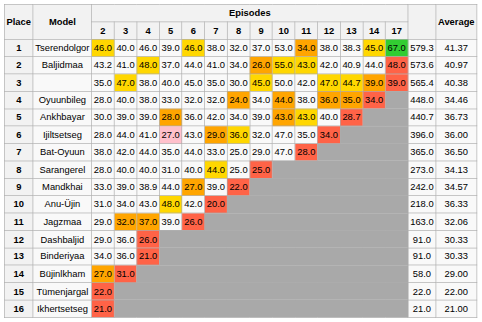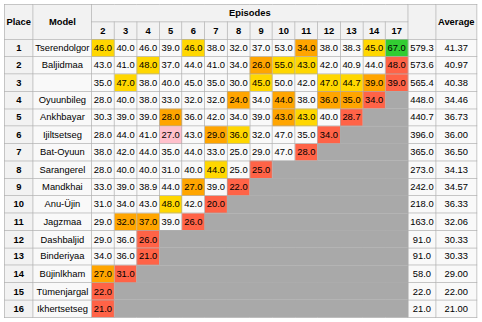 <table class="wikitable sortable" style="text-align: center; font-size:90%; line-height:20px;">
 <tr>
 <th rowspan="2">Place</th>
 <th rowspan="2">Model</th>
 <th colspan="14">Episodes</th>
 <th rowspan="2"></th>
 <th rowspan="2">Average</th>
 </tr>
 <tr>
 <th width="35">2</th>
 <th width="35">3</th>
 <th width="35">4</th>
 <th width="35">5</th>
 <th width="35">6</th>
 <th width="35">7</th>
 <th width="35">8</th>
 <th width="35">9</th>
 <th width="35">10</th>
 <th width="35">11</th>
 <th width="35">12</th>
 <th width="35">13</th>
 <th width="35">14</th>
 <th width="35">17</th>
 </tr>
 <tr>
 <th>1</th>
 <td>Tserendolgor</td>
 <td style="background:gold">46.0</td>
 <td>40.0</td>
 <td>46.0</td>
 <td style="background:">39.0</td>
 <td style="background:gold">46.0</td>
 <td style="background:">38.0</td>
 <td>32.0</td>
 <td>37.0</td>
 <td style="background:">53.0</td>
 <td style="background:orange">34.0</td>
 <td style="background:">38.0</td>
 <td style="background:">38.3</td>
 <td style="background:gold">45.0</td>
 <td style="background:limegreen">67.0</td>
 <td>579.3</td>
 <td>41.37</td>
 </tr>
 <tr>
 <th>2</th>
 <td>Baljidmaa</td>
-<td style="background:">43.2</td>
+<td style="background:">43.0</td>
 <td>41.0</td>
 <td style="background:gold">48.0</td>
 <td>37.0</td>
 <td>44.0</td>
 <td>41.0</td>
 <td style="background:">34.0</td>
 <td style="background:orange">26.0</td>
 <td style="background:gold">55.0</td>
 <td style="background:gold">43.0</td>
 <td>42.0</td>
 <td>40.9</td>
 <td style="background:">44.0</td>
 <td style="background:tomato">48.0</td>
 <td>573.6</td>
 <td>40.97</td>
 </tr>
 <tr>
 <th>3</th>
 <td></td>
 <td>35.0</td>
 <td style="background:gold">47.0</td>
 <td style="background:">38.0</td>
 <td>40.0</td>
 <td>45.0</td>
 <td>35.0</td>
 <td>30.0</td>
 <td style="background:gold">45.0</td>
 <td>50.0</td>
 <td style="background:">42.0</td>
 <td style="background:gold">47.0</td>
 <td style="background:gold">44.7</td>
 <td style="background:orange">39.0</td>
 <td style="background:tomato">39.0</td>
 <td>565.4</td>
 <td>40.38</td>
 </tr>
 <tr>
 <th>4</th>
 <td>Oyuunbileg</td>
 <td>28.0</td>
 <td>40.0</td>
 <td style="background:">38.0</td>
 <td style="background:">33.0</td>
 <td style="background:">32.0</td>
 <td style="background:">32.0</td>
 <td style="background:orange">24.0</td>
 <td>34.0</td>
 <td style="background:orange">44.0</td>
 <td>38.0</td>
 <td style="background:orange">36.0</td>
 <td style="background:orange">35.0</td>
 <td style="background:tomato">34.0</td>
 <td style="background:darkgray"></td>
 <td>448.0</td>
 <td>34.46</td>
 </tr>
 <tr>
 <th>5</th>
 <td>Ankhbayar</td>
-<td>30.0</td>
+<td>30.3</td>
 <td>39.0</td>
 <td>39.0</td>
 <td style="background:orange">28.0</td>
 <td>36.0</td>
 <td>42.0</td>
 <td>34.0</td>
 <td>39.0</td>
 <td style="background:orange">43.0</td>
 <td style="background:gold">43.0</td>
 <td style="background:">40.0</td>
 <td style="background:tomato">28.7</td>
 <td colspan="2" style="background:darkgray"></td>
 <td>440.7</td>
 <td>36.73</td>
 </tr>
 <tr>
 <th>6</th>
 <td>Ijiltsetseg</td>
 <td>28.0</td>
 <td>44.0</td>
 <td>41.0</td>
 <td style="background:pink">27.0</td>
 <td>43.0</td>
 <td style="background:orange">29.0</td>
 <td style="background:gold">36.0</td>
 <td>32.0</td>
 <td>47.0</td>
 <td>35.0</td>
 <td style="background:tomato">34.0</td>
 <td colspan="3" style="background:darkgray"></td>
 <td>396.0</td>
 <td>36.00</td>
 </tr>
 <tr>
 <th>7</th>
 <td>Bat-Oyuun</td>
 <td>38.0</td>
 <td>42.0</td>
 <td>44.0</td>
 <td>35.0</td>
 <td style="background:">44.0</td>
 <td>33.0</td>
 <td>25.0</td>
 <td style="background:">29.0</td>
 <td style="background:">47.0</td>
 <td style="background:tomato">28.0</td>
 <td colspan="4" style="background:darkgray"></td>
 <td>365.0</td>
 <td>36.50</td>
 </tr>
 <tr>
 <th>8</th>
 <td>Sarangerel</td>
 <td>28.0</td>
 <td>40.0</td>
 <td>40.0</td>
 <td>31.0</td>
 <td>40.0</td>
 <td style="background:gold">44.0</td>
 <td>25.0</td>
 <td style="background:tomato">25.0</td>
 <td colspan="6" style="background:darkgray"></td>
 <td>273.0</td>
 <td>34.13</td>
 </tr>
 <tr>
 <th>9</th>
 <td>Mandkhai</td>
 <td>33.0</td>
 <td>39.0</td>
 <td>38.9</td>
 <td>44.0</td>
 <td style="background:orange">27.0</td>
 <td style="background:">39.0</td>
 <td style="background:tomato">22.0</td>
 <td colspan="7" style="background:darkgray"></td>
 <td>242.0</td>
 <td>34.57</td>
 </tr>
 <tr>
 <th>10</th>
 <td>Anu-Üjin</td>
 <td>31.0</td>
 <td>34.0</td>
 <td>43.0</td>
 <td style="background:gold">48.0</td>
 <td>42.0</td>
 <td style="background:tomato">20.0</td>
 <td colspan="8" style="background:darkgray"></td>
 <td>218.0</td>
 <td>36.33</td>
 </tr>
 <tr>
 <th>11</th>
 <td>Jagzmaa</td>
 <td>29.0</td>
 <td style="background:orange">32.0</td>
 <td style="background:orange">37.0</td>
 <td style="background:">39.0</td>
 <td style="background:tomato">26.0</td>
 <td colspan="9" style="background:darkgray"></td>
 <td>163.0</td>
 <td>32.06</td>
 </tr>
 <tr>
 <th>12</th>
 <td>Dashbaljid</td>
 <td>29.0</td>
 <td style="background:">36.0</td>
 <td style="background:tomato">26.0</td>
 <td colspan="11" style="background:darkgray"></td>
 <td>91.0</td>
 <td>30.33</td>
 </tr>
 <tr>
 <th>13</th>
 <td>Binderiyaa</td>
 <td>34.0</td>
 <td>36.0</td>
 <td style="background:tomato">21.0</td>
 <td colspan="11" style="background:darkgray"></td>
 <td>91.0</td>
 <td>30.33</td>
 </tr>
 <tr>
 <th>14</th>
 <td>Büjinlkham</td>
 <td style="background:orange">27.0</td>
 <td style="background:tomato">31.0</td>
 <td colspan="12" style="background:darkgray"></td>
 <td>58.0</td>
 <td>29.00</td>
 </tr>
 <tr>
 <th>15</th>
 <td>Tümenjargal</td>
 <td style="background:tomato">22.0</td>
 <td colspan="13" style="background:darkgray"></td>
 <td>22.0</td>
 <td>22.00</td>
 </tr>
 <tr>
 <th>16</th>
 <td>Ikhertsetseg</td>
 <td style="background:tomato">21.0</td>
 <td colspan="13" style="background:darkgray"></td>
 <td>21.0</td>
 <td>21.00</td>
 </tr>
 </table>
